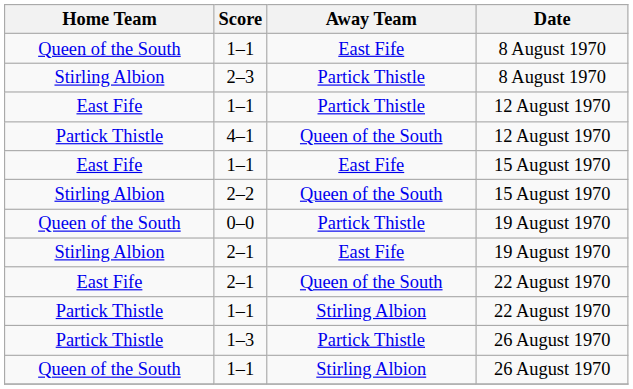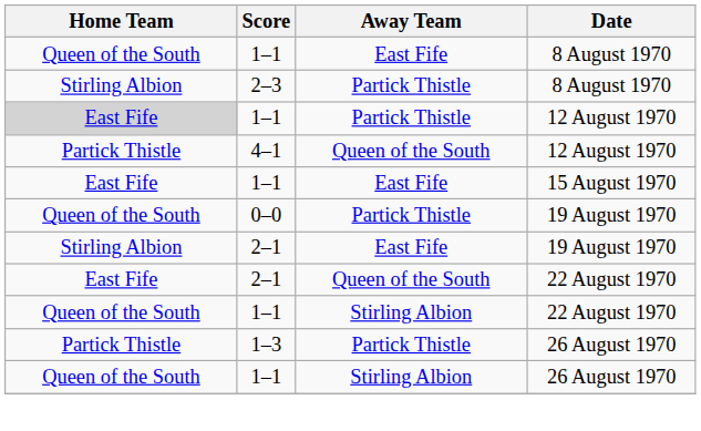 <table class="wikitable" style="text-align:center;">
 <tr>
 <th width=175>Home Team</th>
 <th width=20>Score</th>
 <th width=175>Away Team</th>
 <th width= 125>Date</th>
 </tr>
 <tr>
 <td><a href='#'>Queen of the South</a></td>
 <td>1–1</td>
 <td><a href='#'>East Fife</a></td>
 <td>8 August 1970</td>
 </tr>
 <tr>
 <td><a href='#'>Stirling Albion</a></td>
 <td>2–3</td>
 <td><a href='#'>Partick Thistle</a></td>
 <td>8 August 1970</td>
 </tr>
 <tr>
-<td><a href='#'>East Fife</a></td>
+<td style="background: lightgrey;"><a href='#'>East Fife</a></td>
 <td>1–1</td>
 <td><a href='#'>Partick Thistle</a></td>
 <td>12 August 1970</td>
 </tr>
 <tr>
 <td><a href='#'>Partick Thistle</a></td>
 <td>4–1</td>
 <td><a href='#'>Queen of the South</a></td>
 <td>12 August 1970</td>
 </tr>
 <tr>
 <td><a href='#'>East Fife</a></td>
 <td>1–1</td>
 <td><a href='#'>East Fife</a></td>
-<td>15 August 1970</td>
-</tr>
-<tr>
-<td><a href='#'>Stirling Albion</a></td>
-<td>2–2</td>
-<td><a href='#'>Queen of the South</a></td>
 <td>15 August 1970</td>
 </tr>
 <tr>
 <td><a href='#'>Queen of the South</a></td>
 <td>0–0</td>
 <td><a href='#'>Partick Thistle</a></td>
 <td>19 August 1970</td>
 </tr>
 <tr>
 <td><a href='#'>Stirling Albion</a></td>
 <td>2–1</td>
 <td><a href='#'>East Fife</a></td>
 <td>19 August 1970</td>
 </tr>
 <tr>
 <td><a href='#'>East Fife</a></td>
 <td>2–1</td>
 <td><a href='#'>Queen of the South</a></td>
 <td>22 August 1970</td>
 </tr>
 <tr>
-<td><a href='#'>Partick Thistle</a></td>
+<td><a href='#'>Queen of the South</a></td>
 <td>1–1</td>
 <td><a href='#'>Stirling Albion</a></td>
 <td>22 August 1970</td>
 </tr>
 <tr>
 <td><a href='#'>Partick Thistle</a></td>
 <td>1–3</td>
 <td><a href='#'>Partick Thistle</a></td>
 <td>26 August 1970</td>
 </tr>
 <tr>
 <td><a href='#'>Queen of the South</a></td>
 <td>1–1</td>
 <td><a href='#'>Stirling Albion</a></td>
 <td>26 August 1970</td>
 </tr>
 <tr>
 </tr>
 </table>
